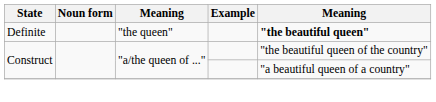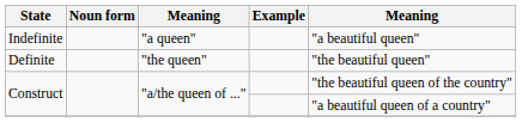 <table class="wikitable">
 <tr>
 <th>State</th>
 <th>Noun form</th>
 <th>Meaning</th>
 <th>Example</th>
 <th>Meaning</th>
 </tr>
 <tr>
+<td>Indefinite</td>
+<td> <em></em></td>
+<td>"a queen"</td>
+<td> <em></em></td>
+<td>"a beautiful queen"</td>
+</tr>
+<tr>
 <td>Definite</td>
 <td> <em></em></td>
 <td>"the queen"</td>
 <td> <em></em></td>
-<td><strong>"the beautiful queen"</strong></td>
+<td>"the beautiful queen"</td>
 </tr>
 <tr>
 <td rowspan="2">Construct</td>
 <td rowspan="2"> <em></em></td>
 <td rowspan="2">"a/the queen of ..."</td>
 <td> <em></em></td>
 <td>"the beautiful queen of the country"</td>
 </tr>
 <tr>
 <td> <em></em></td>
 <td>"a beautiful queen of a country"</td>
 </tr>
 <tr>
 </tr>
 </table>
